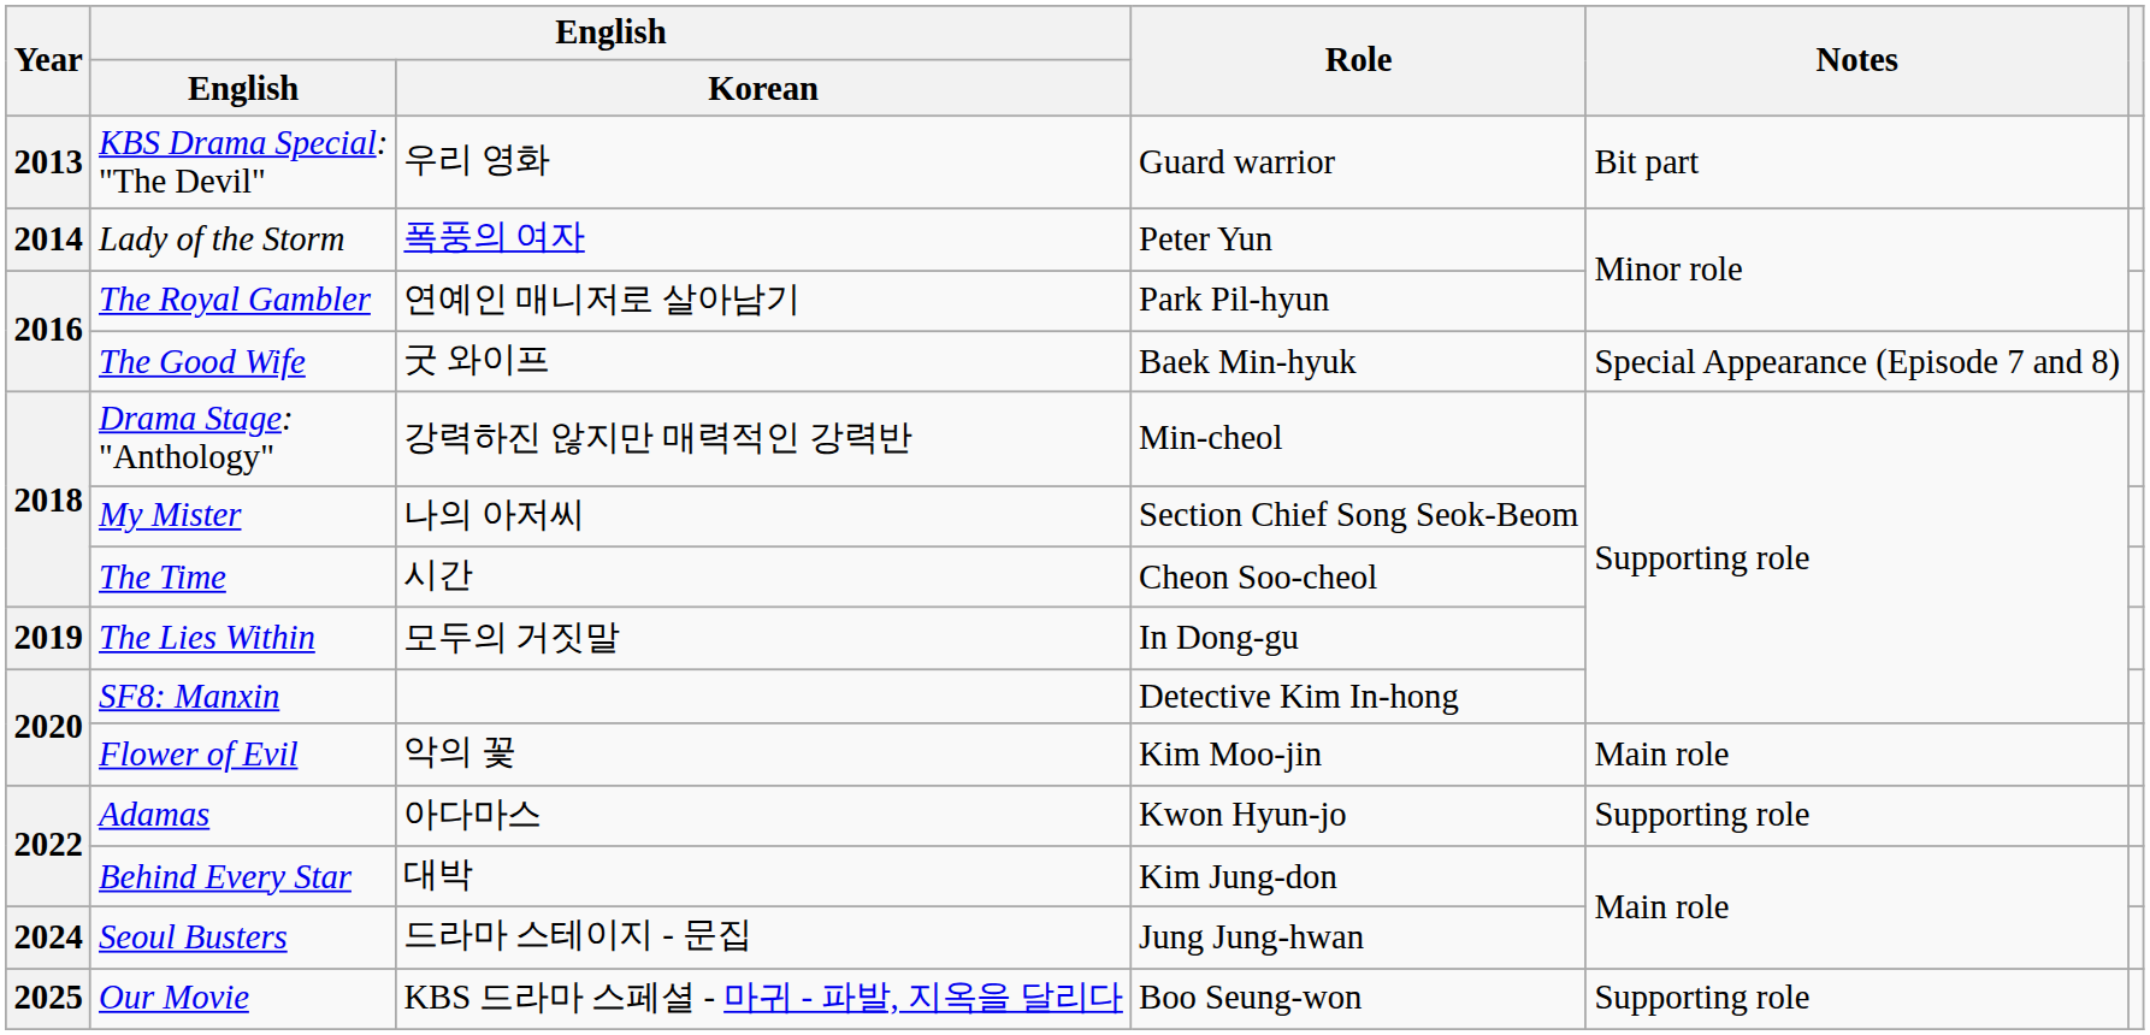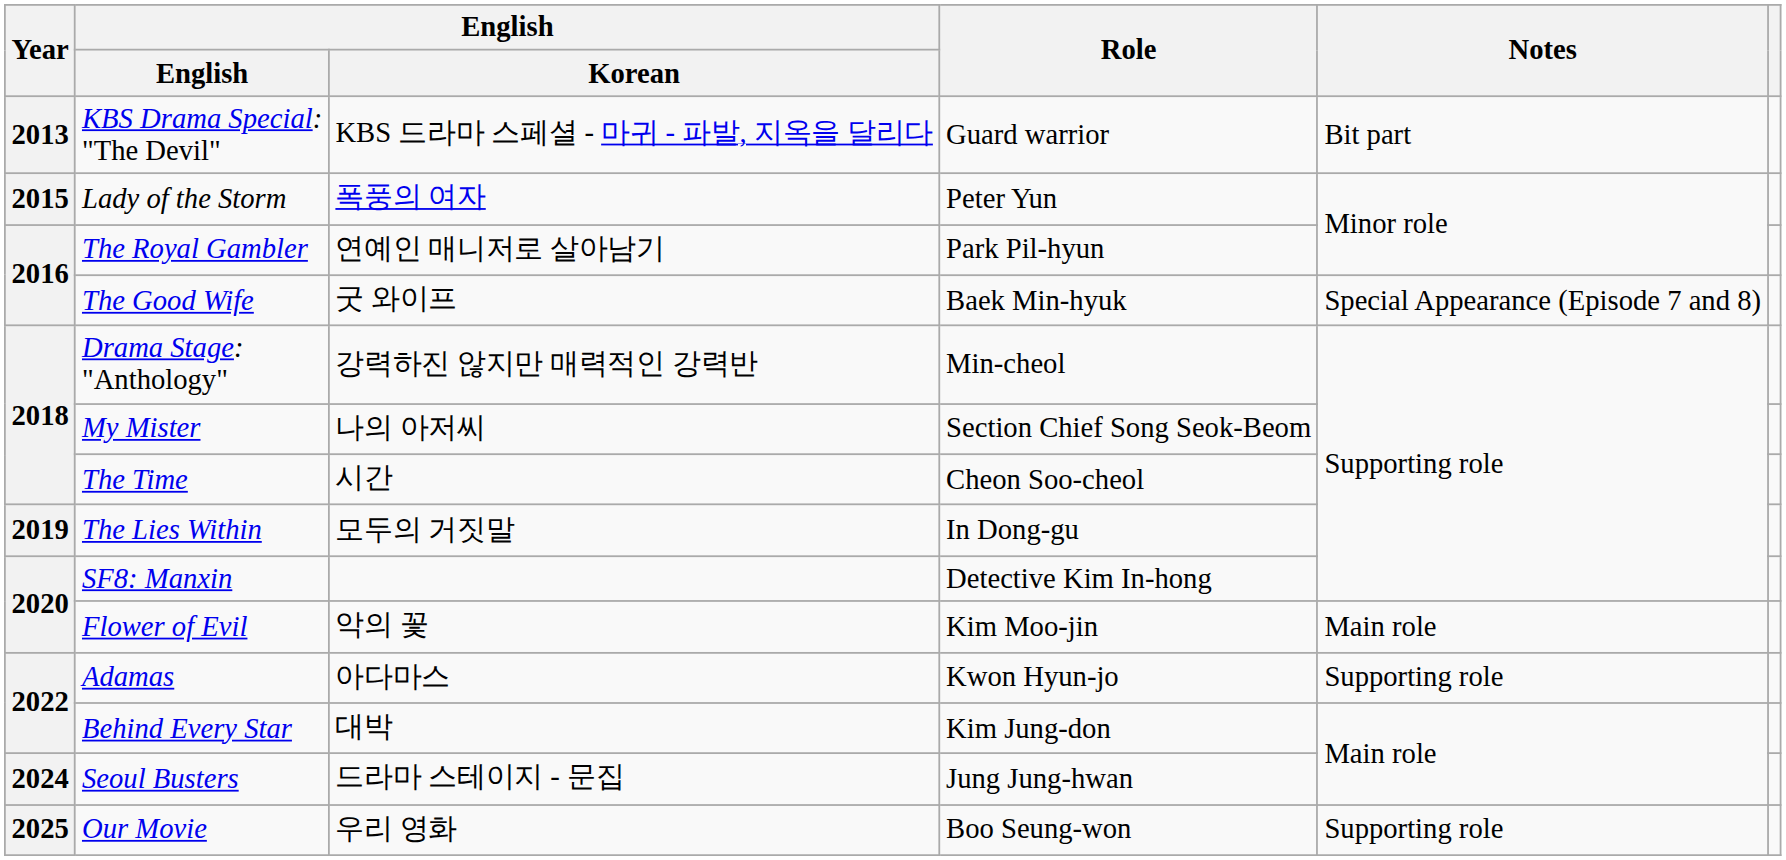 <table class="wikitable sortable plainrowheaders">
 <tr>
 <th rowspan="2">Year</th>
 <th colspan="2">English</th>
 <th rowspan="2">Role</th>
 <th rowspan="2">Notes</th>
 <th rowspan="2" class="unsortable"></th>
 </tr>
 <tr>
 <th>English</th>
 <th>Korean</th>
 </tr>
 <tr>
 <th scope="row">2013</th>
 <td><em><a href='#'>KBS Drama Special</a>:</em><br> "The Devil"</td>
-<td>우리 영화</td>
+<td>KBS 드라마 스페셜 - <a href='#'>마귀 - 파발, 지옥을 달리다</a></td>
 <td>Guard warrior</td>
 <td>Bit part</td>
 <td></td>
 </tr>
 <tr>
-<th scope="row">2014</th>
+<th scope="row">2015</th>
 <td><em>Lady of the Storm</em></td>
 <td><a href='#'>폭풍의 여자</a></td>
 <td>Peter Yun</td>
 <td rowspan="2">Minor role</td>
 <td></td>
 </tr>
 <tr>
 <th scope="row" rowspan="2">2016</th>
 <td><em><a href='#'>The Royal Gambler</a></em></td>
 <td>연예인 매니저로 살아남기</td>
 <td>Park Pil-hyun</td>
 <td></td>
 </tr>
 <tr>
 <td><em><a href='#'>The Good Wife</a></em></td>
 <td>굿 와이프</td>
 <td>Baek Min-hyuk</td>
 <td>Special Appearance (Episode 7 and 8)</td>
 <td></td>
 </tr>
 <tr>
 <th scope="row" rowspan="3">2018</th>
 <td><em><a href='#'>Drama Stage</a>:</em><br>"Anthology"</td>
 <td>강력하진 않지만 매력적인 강력반</td>
 <td>Min-cheol</td>
 <td rowspan="5">Supporting role</td>
 <td></td>
 </tr>
 <tr>
 <td><em><a href='#'>My Mister</a></em></td>
 <td>나의 아저씨</td>
 <td>Section Chief Song Seok-Beom</td>
 <td></td>
 </tr>
 <tr>
 <td><em><a href='#'>The Time</a></em></td>
 <td>시간</td>
 <td>Cheon Soo-cheol</td>
 <td></td>
 </tr>
 <tr>
 <th scope="row">2019</th>
 <td><em><a href='#'>The Lies Within</a></em></td>
 <td>모두의 거짓말</td>
 <td>In Dong-gu</td>
 <td></td>
 </tr>
 <tr>
 <th scope="row" rowspan="2">2020</th>
 <td><em><a href='#'>SF8: Manxin</a></em></td>
 <td></td>
 <td>Detective Kim In-hong</td>
 <td></td>
 </tr>
 <tr>
 <td><em><a href='#'>Flower of Evil</a></em></td>
 <td>악의 꽃</td>
 <td>Kim Moo-jin</td>
 <td>Main role</td>
 <td></td>
 </tr>
 <tr>
 <th scope="row" rowspan="2">2022</th>
 <td><em><a href='#'>Adamas</a></em></td>
 <td>아다마스</td>
 <td>Kwon Hyun-jo</td>
 <td>Supporting role</td>
 <td></td>
 </tr>
 <tr>
 <td><em><a href='#'>Behind Every Star</a></em></td>
 <td>대박</td>
 <td>Kim Jung-don</td>
 <td rowspan="2">Main role</td>
 <td></td>
 </tr>
 <tr>
 <th scope="row">2024</th>
 <td><em><a href='#'>Seoul Busters</a></em></td>
 <td>드라마 스테이지 - 문집</td>
 <td>Jung Jung-hwan</td>
 <td></td>
 </tr>
 <tr>
 <th>2025</th>
 <td><em><a href='#'>Our Movie</a></em></td>
-<td>KBS 드라마 스페셜 - <a href='#'>마귀 - 파발, 지옥을 달리다</a></td>
+<td>우리 영화</td>
 <td>Boo Seung-won</td>
 <td>Supporting role</td>
 <td></td>
 </tr>
 </table>
